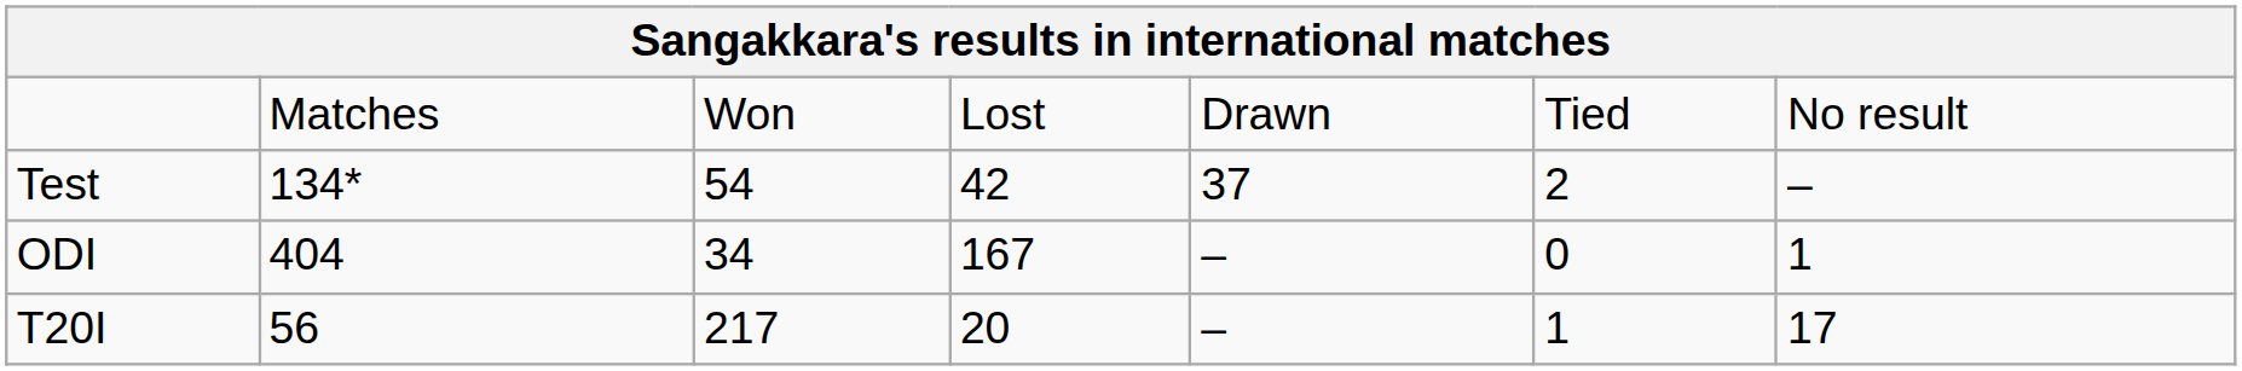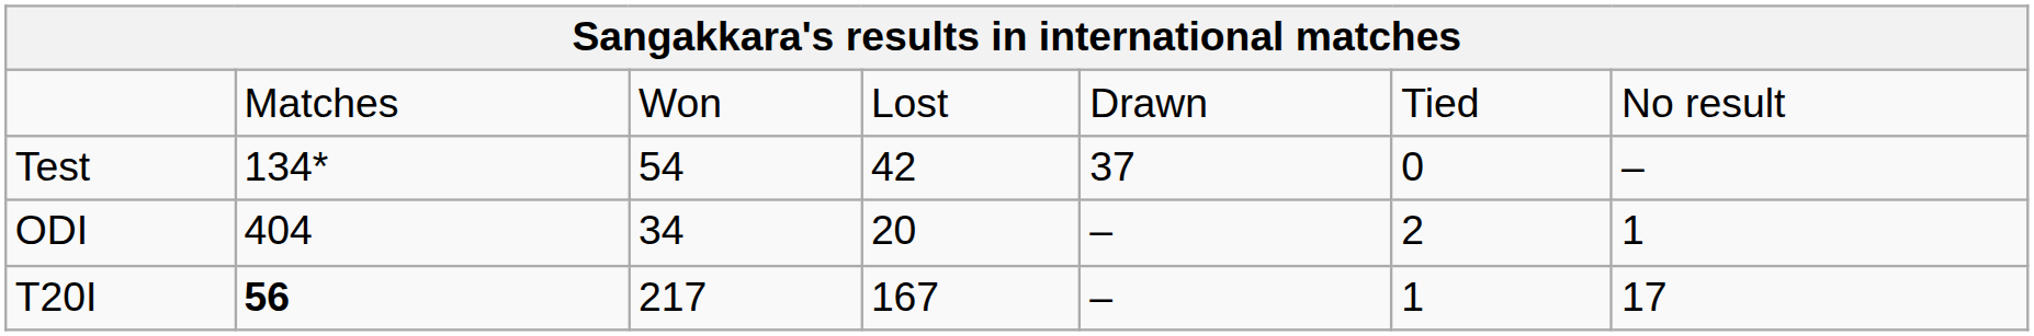 <table class="wikitable" style="float:right; margin-left:1em; width:50%;">
 <tr>
 <th colspan="7"><strong>Sangakkara's results in international matches</strong></th>
 </tr>
 <tr>
 <td> </td>
 <td>Matches</td>
 <td>Won</td>
 <td>Lost</td>
 <td>Drawn</td>
 <td>Tied</td>
 <td>No result</td>
 </tr>
 <tr>
 <td>Test</td>
 <td>134*</td>
 <td>54</td>
 <td>42</td>
 <td>37</td>
-<td>2</td>
+<td>0</td>
 <td>–</td>
 </tr>
 <tr>
 <td>ODI</td>
 <td>404</td>
 <td>34</td>
-<td>167</td>
+<td>20</td>
 <td>–</td>
-<td>0</td>
+<td>2</td>
 <td>1</td>
 </tr>
 <tr>
 <td>T20I</td>
-<td>56</td>
+<td><strong>56</strong></td>
 <td>217</td>
-<td>20</td>
+<td>167</td>
 <td>–</td>
 <td>1</td>
 <td>17</td>
 </tr>
 </table>
